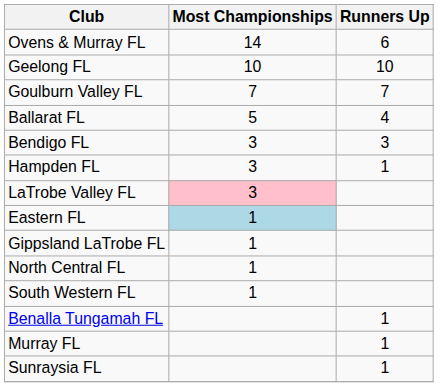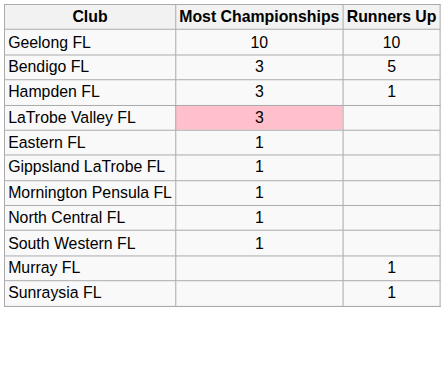 <table class="wikitable sortable">
 <tr>
 <th>Club</th>
 <th><span><strong>Most Championships</strong></span></th>
 <th>Runners Up</th>
 </tr>
 <tr>
-<td>Ovens & Murray FL</td>
-<td align=center>14</td>
-<td align=center>6</td>
-</tr>
-<tr>
 <td>Geelong FL</td>
 <td align=center>10</td>
 <td align=center>10</td>
 </tr>
 <tr>
-<td>Goulburn Valley FL</td>
-<td align=center>7</td>
-<td align=center>7</td>
-</tr>
-<tr>
-<td>Ballarat FL</td>
-<td align=center>5</td>
-<td align=center>4</td>
-</tr>
-<tr>
 <td>Bendigo FL</td>
 <td align=center>3</td>
-<td align=center>3</td>
+<td align=center>5</td>
 </tr>
 <tr>
 <td>Hampden FL</td>
 <td align=center>3</td>
 <td align=center>1</td>
 </tr>
 <tr>
 <td>LaTrobe Valley FL</td>
 <td align=center style="background: pink;">3</td>
 <td align=center></td>
 </tr>
 <tr>
 <td>Eastern FL</td>
-<td align=center style="background: lightblue;">1</td>
+<td align=center>1</td>
 <td align=center></td>
 </tr>
 <tr>
 <td>Gippsland LaTrobe FL</td>
+<td align=center>1</td>
+<td align=center></td>
+</tr>
+<tr>
+<td>Mornington Pensula FL</td>
 <td align=center>1</td>
 <td align=center></td>
 </tr>
 <tr>
 <td>North Central FL</td>
 <td align=center>1</td>
 <td align=center></td>
 </tr>
 <tr>
 <td>South Western FL</td>
 <td align=center>1</td>
 <td align=center></td>
 </tr>
 <tr>
-<td><a href='#'>Benalla Tungamah FL</a></td>
-<td align=center></td>
-<td align=center>1</td>
-</tr>
-<tr>
 <td>Murray FL</td>
 <td align=center></td>
 <td align=center>1</td>
 </tr>
 <tr>
 <td>Sunraysia FL</td>
 <td align=center></td>
 <td align=center>1</td>
 </tr>
 <tr>
 </tr>
 </table>
